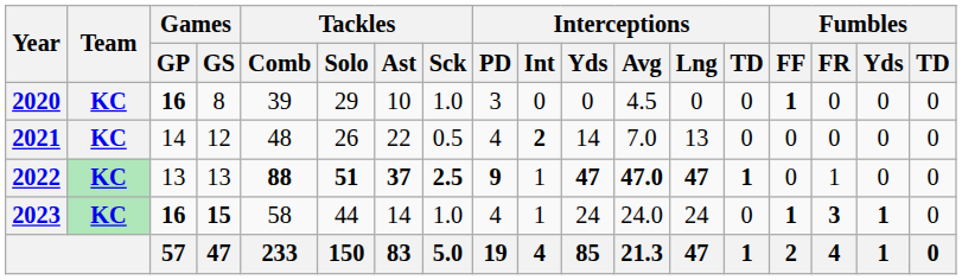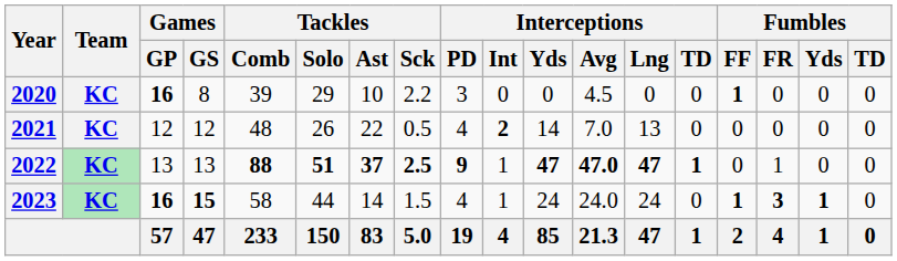 <table class="wikitable" style="text-align:center; width:50%">
 <tr>
 <th rowspan="2">Year</th>
 <th rowspan="2">Team</th>
 <th colspan="2">Games</th>
 <th colspan="4">Tackles</th>
 <th colspan="6">Interceptions</th>
 <th colspan="4">Fumbles</th>
 </tr>
 <tr>
 <th>GP</th>
 <th>GS</th>
 <th>Comb</th>
 <th>Solo</th>
 <th>Ast</th>
 <th>Sck</th>
 <th>PD</th>
 <th>Int</th>
 <th>Yds</th>
 <th>Avg</th>
 <th>Lng</th>
 <th>TD</th>
 <th>FF</th>
 <th>FR</th>
 <th>Yds</th>
 <th>TD</th>
 </tr>
 <tr>
 <th><a href='#'>2020</a></th>
 <th><a href='#'>KC</a></th>
 <td><strong>16</strong></td>
 <td>8</td>
 <td>39</td>
 <td>29</td>
 <td>10</td>
-<td>1.0</td>
+<td>2.2</td>
 <td>3</td>
 <td>0</td>
 <td>0</td>
 <td>4.5</td>
 <td>0</td>
 <td>0</td>
 <td><strong>1</strong></td>
 <td>0</td>
 <td>0</td>
 <td>0</td>
 </tr>
 <tr>
 <th><a href='#'>2021</a></th>
 <th><a href='#'>KC</a></th>
-<td>14</td>
+<td>12</td>
 <td>12</td>
 <td>48</td>
 <td>26</td>
 <td>22</td>
 <td>0.5</td>
 <td>4</td>
 <td><strong>2</strong></td>
 <td>14</td>
 <td>7.0</td>
 <td>13</td>
 <td>0</td>
 <td>0</td>
 <td>0</td>
 <td>0</td>
 <td>0</td>
 </tr>
 <tr>
 <th><a href='#'>2022</a></th>
 <th style="background:#afe6ba; width:3em;"><a href='#'>KC</a></th>
 <td>13</td>
 <td>13</td>
 <td><strong>88</strong></td>
 <td><strong>51</strong></td>
 <td><strong>37</strong></td>
 <td><strong>2.5</strong></td>
 <td><strong>9</strong></td>
 <td>1</td>
 <td><strong>47</strong></td>
 <td><strong>47.0</strong></td>
 <td><strong>47</strong></td>
 <td><strong>1</strong></td>
 <td>0</td>
 <td>1</td>
 <td>0</td>
 <td>0</td>
 </tr>
 <tr>
 <th><a href='#'>2023</a></th>
 <th style="background:#afe6ba; width:3em;"><a href='#'>KC</a></th>
 <td><strong>16</strong></td>
 <td><strong>15</strong></td>
 <td>58</td>
 <td>44</td>
 <td>14</td>
-<td>1.0</td>
+<td>1.5</td>
 <td>4</td>
 <td>1</td>
 <td>24</td>
 <td>24.0</td>
 <td>24</td>
 <td>0</td>
 <td><strong>1</strong></td>
 <td><strong>3</strong></td>
 <td><strong>1</strong></td>
 <td>0</td>
 </tr>
 <tr>
 <th colspan="2"></th>
 <th>57</th>
 <th>47</th>
 <th>233</th>
 <th>150</th>
 <th>83</th>
 <th>5.0</th>
 <th>19</th>
 <th>4</th>
 <th>85</th>
 <th>21.3</th>
 <th>47</th>
 <th>1</th>
 <th>2</th>
 <th>4</th>
 <th>1</th>
 <th>0</th>
 </tr>
 </table>
